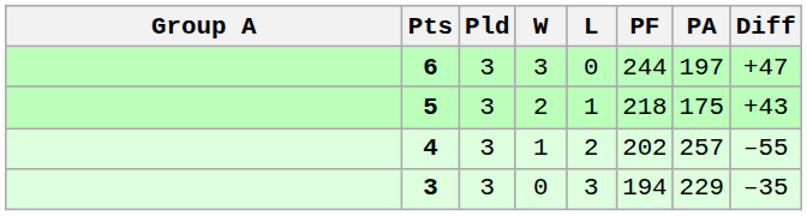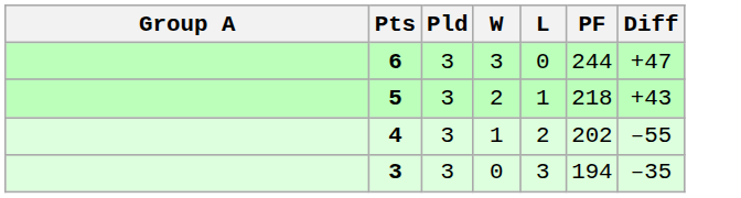 <table class=wikitable style="text-align:center">
 <tr>
 <th width=200>Group A</th>
 <th width=20>Pts</th>
 <th width=20>Pld</th>
 <th width=20>W</th>
 <th width=20>L</th>
 <th width=20>PF</th>
-<th width=20>PA</th>
 <th width=20>Diff</th>
 </tr>
 <tr style="background:#bbffbb">
 <td style="text-align:left"></td>
 <td><strong>6</strong></td>
 <td>3</td>
 <td>3</td>
 <td>0</td>
 <td>244</td>
-<td>197</td>
 <td>+47</td>
 </tr>
 <tr style="background:#bbffbb">
 <td style="text-align:left"></td>
 <td><strong>5</strong></td>
 <td>3</td>
 <td>2</td>
 <td>1</td>
 <td>218</td>
-<td>175</td>
 <td>+43</td>
 </tr>
 <tr style="background:#ddffdd">
 <td style="text-align:left"></td>
 <td><strong>4</strong></td>
 <td>3</td>
 <td>1</td>
 <td>2</td>
 <td>202</td>
-<td>257</td>
 <td>–55</td>
 </tr>
 <tr style="background:#ddffdd">
 <td style="text-align:left"></td>
 <td><strong>3</strong></td>
 <td>3</td>
 <td>0</td>
 <td>3</td>
 <td>194</td>
-<td>229</td>
 <td>–35</td>
 </tr>
 </table>
